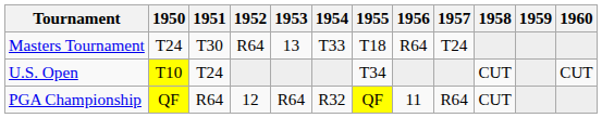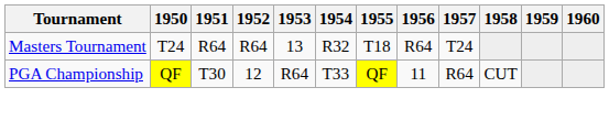 <table class="wikitable" style="font-size:95%;text-align:center;">
 <tr>
 <th>Tournament</th>
 <th>1950</th>
 <th>1951</th>
 <th>1952</th>
 <th>1953</th>
 <th>1954</th>
 <th>1955</th>
 <th>1956</th>
 <th>1957</th>
 <th>1958</th>
 <th>1959</th>
 <th>1960</th>
 </tr>
 <tr>
 <td align=left><a href='#'>Masters Tournament</a></td>
 <td>T24</td>
-<td>T30</td>
+<td>R64</td>
 <td>R64</td>
 <td>13</td>
-<td>T33</td>
+<td>R32</td>
 <td>T18</td>
 <td>R64</td>
 <td>T24</td>
 <td style="background:#eeeeee;"></td>
 <td style="background:#eeeeee;"></td>
 <td style="background:#eeeeee;"></td>
 </tr>
 <tr>
-<td align=left><a href='#'>U.S. Open</a></td>
-<td style="background:yellow;">T10</td>
-<td>T24</td>
-<td style="background:#eeeeee;"></td>
-<td style="background:#eeeeee;"></td>
-<td style="background:#eeeeee;"></td>
-<td>T34</td>
-<td style="background:#eeeeee;"></td>
-<td style="background:#eeeeee;"></td>
-<td>CUT</td>
-<td style="background:#eeeeee;"></td>
-<td>CUT</td>
-</tr>
-<tr>
 <td align=left><a href='#'>PGA Championship</a></td>
 <td style="background:yellow;">QF</td>
-<td>R64</td>
+<td>T30</td>
 <td>12</td>
 <td>R64</td>
-<td>R32</td>
+<td>T33</td>
 <td style="background:yellow;">QF</td>
 <td>11</td>
 <td>R64</td>
 <td>CUT</td>
 <td style="background:#eeeeee;"></td>
 <td style="background:#eeeeee;"></td>
 </tr>
 </table>
